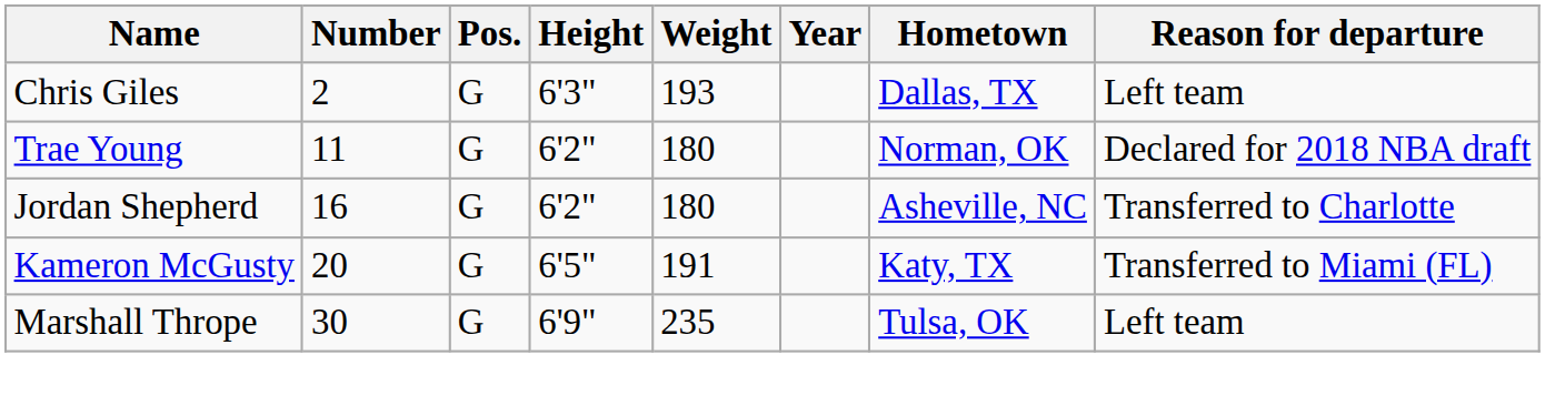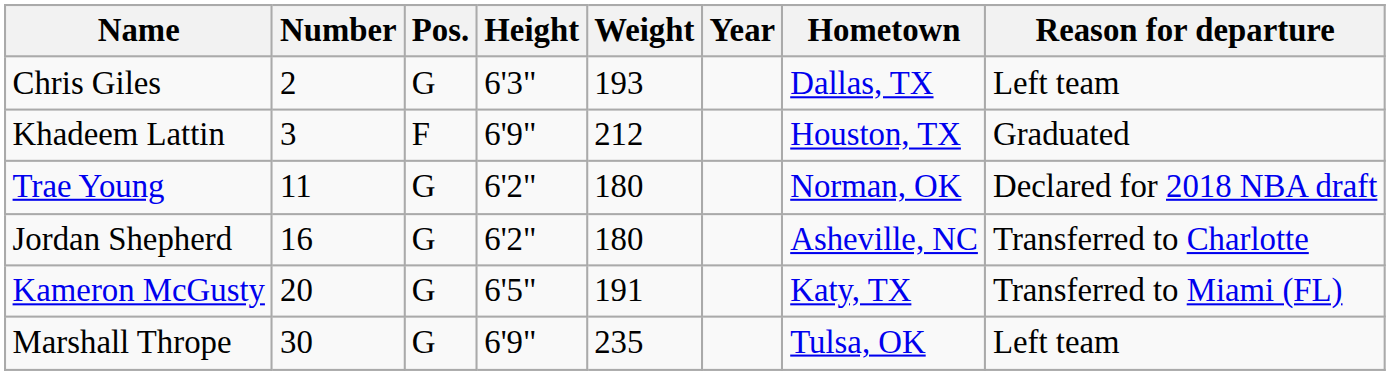 <table class="wikitable sortable" border="1">
 <tr>
 <th>Name</th>
 <th>Number</th>
 <th>Pos.</th>
 <th>Height</th>
 <th>Weight</th>
 <th>Year</th>
 <th>Hometown</th>
 <th class="unsortable">Reason for departure</th>
 </tr>
 <tr>
 <td>Chris Giles</td>
 <td>2</td>
 <td>G</td>
 <td>6'3"</td>
 <td>193</td>
 <td></td>
 <td><a href='#'>Dallas, TX</a></td>
 <td>Left team</td>
+</tr>
+<tr>
+<td>Khadeem Lattin</td>
+<td>3</td>
+<td>F</td>
+<td>6'9"</td>
+<td>212</td>
+<td></td>
+<td><a href='#'>Houston, TX</a></td>
+<td>Graduated</td>
 </tr>
 <tr>
 <td><a href='#'>Trae Young</a></td>
 <td>11</td>
 <td>G</td>
 <td>6'2"</td>
 <td>180</td>
 <td></td>
 <td><a href='#'>Norman, OK</a></td>
 <td>Declared for <a href='#'>2018 NBA draft</a></td>
 </tr>
 <tr>
 <td>Jordan Shepherd</td>
 <td>16</td>
 <td>G</td>
 <td>6'2"</td>
 <td>180</td>
 <td></td>
 <td><a href='#'>Asheville, NC</a></td>
 <td>Transferred to <a href='#'>Charlotte</a></td>
 </tr>
 <tr>
 <td><a href='#'>Kameron McGusty</a></td>
 <td>20</td>
 <td>G</td>
 <td>6'5"</td>
 <td>191</td>
 <td></td>
 <td><a href='#'>Katy, TX</a></td>
 <td>Transferred to <a href='#'>Miami (FL)</a></td>
 </tr>
 <tr>
 <td>Marshall Thrope</td>
 <td>30</td>
 <td>G</td>
 <td>6'9"</td>
 <td>235</td>
 <td></td>
 <td><a href='#'>Tulsa, OK</a></td>
 <td>Left team</td>
 </tr>
 </table>
